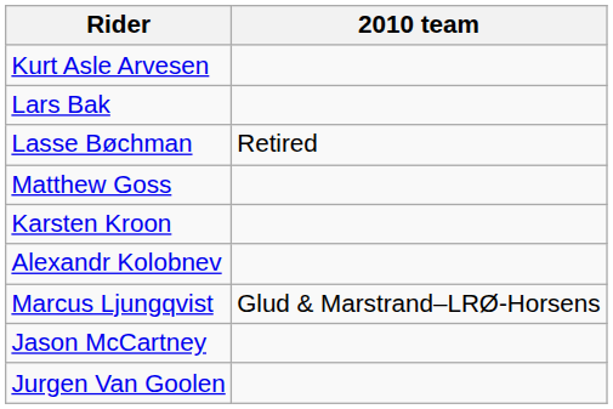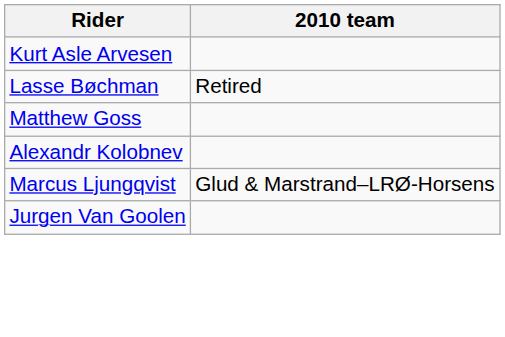 <table class="wikitable">
 <tr>
 <th>Rider</th>
 <th>2010 team</th>
 </tr>
 <tr>
 <td><a href='#'>Kurt Asle Arvesen</a></td>
-<td></td>
-</tr>
-<tr>
-<td><a href='#'>Lars Bak</a></td>
 <td></td>
 </tr>
 <tr>
 <td><a href='#'>Lasse Bøchman</a></td>
 <td>Retired</td>
 </tr>
 <tr>
 <td><a href='#'>Matthew Goss</a></td>
 <td></td>
 </tr>
 <tr>
-<td><a href='#'>Karsten Kroon</a></td>
-<td></td>
-</tr>
-<tr>
 <td><a href='#'>Alexandr Kolobnev</a></td>
 <td></td>
 </tr>
 <tr>
 <td><a href='#'>Marcus Ljungqvist</a></td>
 <td>Glud & Marstrand–LRØ-Horsens</td>
 </tr>
 <tr>
-<td><a href='#'>Jason McCartney</a></td>
-<td></td>
-</tr>
-<tr>
 <td><a href='#'>Jurgen Van Goolen</a></td>
 <td></td>
 </tr>
 </table>
